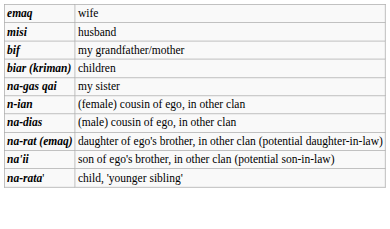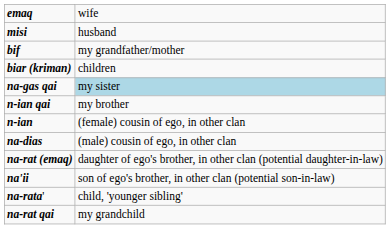 <table class="wikitable">
 <tr>
 <td><strong><em>emaq</em></strong></td>
 <td>wife</td>
 </tr>
 <tr>
 <td><strong><em>misi</em></strong></td>
 <td>husband</td>
 </tr>
 <tr>
 <td><strong><em>bif</em></strong></td>
 <td>my grandfather/mother</td>
 </tr>
 <tr>
 <td><strong><em>biar (kriman)</em></strong></td>
 <td>children</td>
 </tr>
 <tr>
 <td><strong><em>na-gas qai</em></strong></td>
-<td>my sister</td>
+<td style="background: lightblue;">my sister</td>
+</tr>
+<tr>
+<td><strong><em>n-ian qai</em></strong></td>
+<td>my brother</td>
 </tr>
 <tr>
 <td><strong><em>n-ian</em></strong></td>
 <td>(female) cousin of ego, in other clan</td>
 </tr>
 <tr>
 <td><strong><em>na-dias</em></strong></td>
 <td>(male) cousin of ego, in other clan</td>
 </tr>
 <tr>
 <td><strong><em>na-rat (emaq)</em></strong></td>
 <td>daughter of ego's brother, in other clan (potential daughter-in-law)</td>
 </tr>
 <tr>
 <td><strong><em>na'ii</em></strong></td>
 <td>son of ego's brother, in other clan (potential son-in-law)</td>
 </tr>
 <tr>
 <td><strong><em>na-rata</em></strong>'</td>
 <td>child, 'younger sibling'</td>
 </tr>
+<tr>
+<td><strong><em>na-rat qai</em></strong></td>
+<td>my grandchild</td>
+</tr>
 </table>
